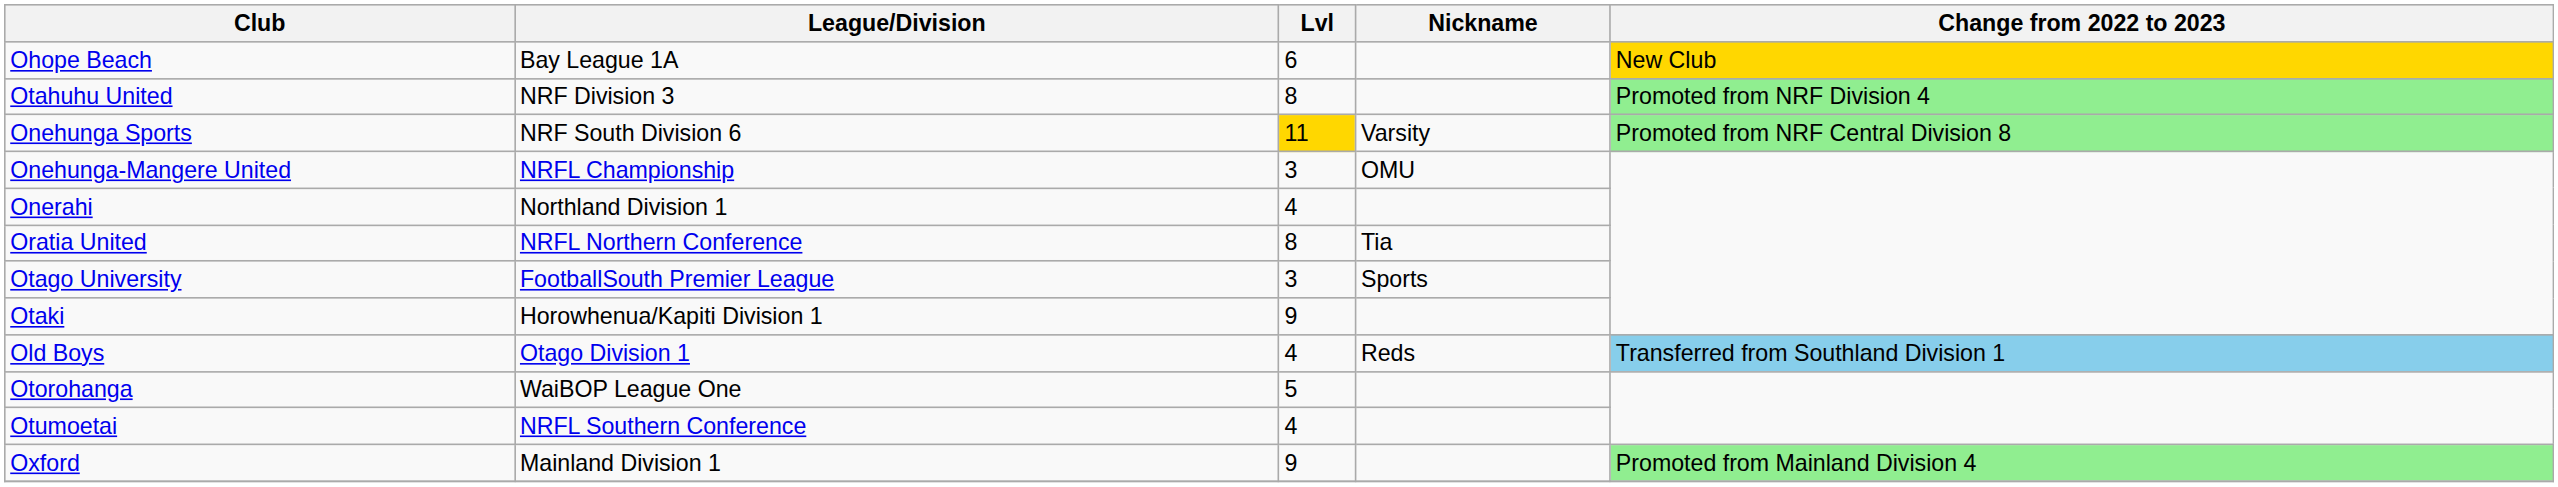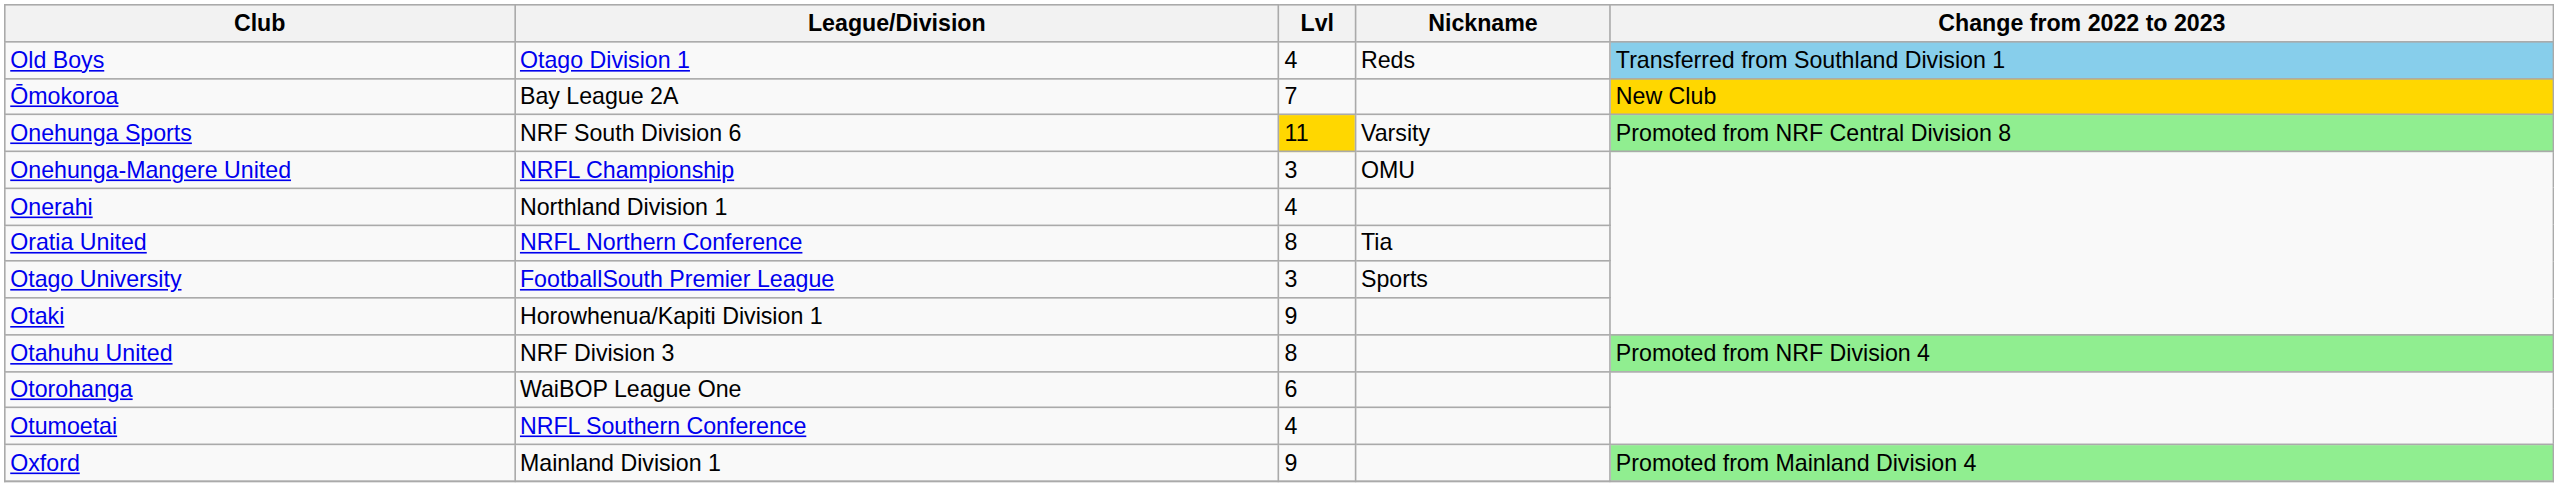 <table class="wikitable sortable" width=100% style="font-size:90%">
 <tr>
 <th width=20%>Club</th>
 <th width=30%>League/Division</th>
 <th width=3%>Lvl</th>
 <th width=10%>Nickname</th>
 <th width=37%>Change from 2022 to 2023</th>
 </tr>
 <tr>
-<td><a href='#'>Ohope Beach</a></td>
-<td>Bay League 1A</td>
-<td>6</td>
+<td><a href='#'>Old Boys</a></td>
+<td><a href='#'>Otago Division 1</a></td>
+<td>4</td>
+<td>Reds</td>
+<td style="background:skyblue">Transferred from Southland Division 1</td>
+</tr>
+<tr>
+<td><a href='#'>Ōmokoroa</a></td>
+<td>Bay League 2A</td>
+<td>7</td>
 <td></td>
 <td style="background:gold">New Club</td>
-</tr>
-<tr>
-<td><a href='#'>Otahuhu United</a></td>
-<td>NRF Division 3</td>
-<td>8</td>
-<td></td>
-<td style="background:lightgreen">Promoted from NRF Division 4</td>
 </tr>
 <tr>
 <td><a href='#'>Onehunga Sports</a></td>
 <td>NRF South Division 6</td>
 <td style="background: gold;">11</td>
 <td>Varsity</td>
 <td style="background:lightgreen">Promoted from NRF Central Division 8</td>
 </tr>
 <tr>
 <td><a href='#'>Onehunga-Mangere United</a></td>
 <td><a href='#'>NRFL Championship</a></td>
 <td>3</td>
 <td>OMU</td>
 </tr>
 <tr>
 <td><a href='#'>Onerahi</a></td>
 <td>Northland Division 1</td>
 <td>4</td>
 <td></td>
 </tr>
 <tr>
 <td><a href='#'>Oratia United</a></td>
 <td><a href='#'>NRFL Northern Conference</a></td>
 <td>8</td>
 <td>Tia</td>
 </tr>
 <tr>
 <td><a href='#'>Otago University</a></td>
 <td><a href='#'>FootballSouth Premier League</a></td>
 <td>3</td>
 <td>Sports</td>
 </tr>
 <tr>
 <td><a href='#'>Otaki</a></td>
 <td>Horowhenua/Kapiti Division 1</td>
 <td>9</td>
 <td></td>
 </tr>
 <tr>
-<td><a href='#'>Old Boys</a></td>
-<td><a href='#'>Otago Division 1</a></td>
-<td>4</td>
-<td>Reds</td>
-<td style="background:skyblue">Transferred from Southland Division 1</td>
+<td><a href='#'>Otahuhu United</a></td>
+<td>NRF Division 3</td>
+<td>8</td>
+<td></td>
+<td style="background:lightgreen">Promoted from NRF Division 4</td>
 </tr>
 <tr>
 <td><a href='#'>Otorohanga</a></td>
 <td>WaiBOP League One</td>
-<td>5</td>
+<td>6</td>
 <td></td>
 </tr>
 <tr>
 <td><a href='#'>Otumoetai</a></td>
 <td><a href='#'>NRFL Southern Conference</a></td>
 <td>4</td>
 <td></td>
 </tr>
 <tr>
 <td><a href='#'>Oxford</a></td>
 <td>Mainland Division 1</td>
 <td>9</td>
 <td></td>
 <td style="background:lightgreen">Promoted from Mainland Division 4</td>
 </tr>
 <tr>
 </tr>
 </table>
